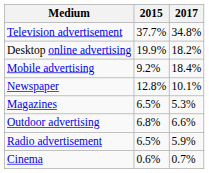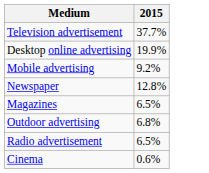 <table class="wikitable sortable">
 <tr>
 <th>Medium</th>
 <th>2015</th>
-<th>2017 </th>
 </tr>
 <tr>
 <td><a href='#'>Television advertisement</a></td>
 <td>37.7%</td>
-<td>34.8%</td>
 </tr>
 <tr>
 <td>Desktop <a href='#'>online advertising</a></td>
 <td>19.9%</td>
-<td>18.2%</td>
 </tr>
 <tr>
 <td><a href='#'>Mobile advertising</a></td>
 <td>9.2%</td>
-<td>18.4%</td>
 </tr>
 <tr>
 <td><a href='#'>Newspaper</a></td>
 <td>12.8%</td>
-<td>10.1%</td>
 </tr>
 <tr>
 <td><a href='#'>Magazines</a></td>
 <td>6.5%</td>
-<td>5.3%</td>
 </tr>
 <tr>
 <td><a href='#'>Outdoor advertising</a></td>
 <td>6.8%</td>
-<td>6.6%</td>
 </tr>
 <tr>
 <td><a href='#'>Radio advertisement</a></td>
 <td>6.5%</td>
-<td>5.9%</td>
 </tr>
 <tr>
 <td><a href='#'>Cinema</a></td>
 <td>0.6%</td>
-<td>0.7%</td>
 </tr>
 </table>
